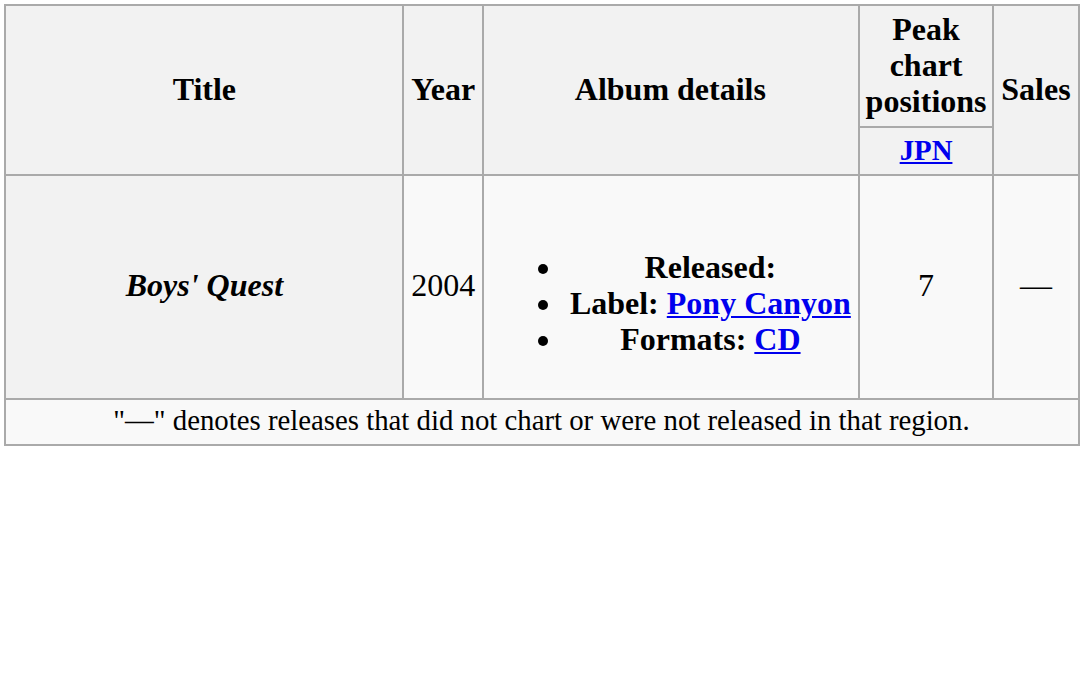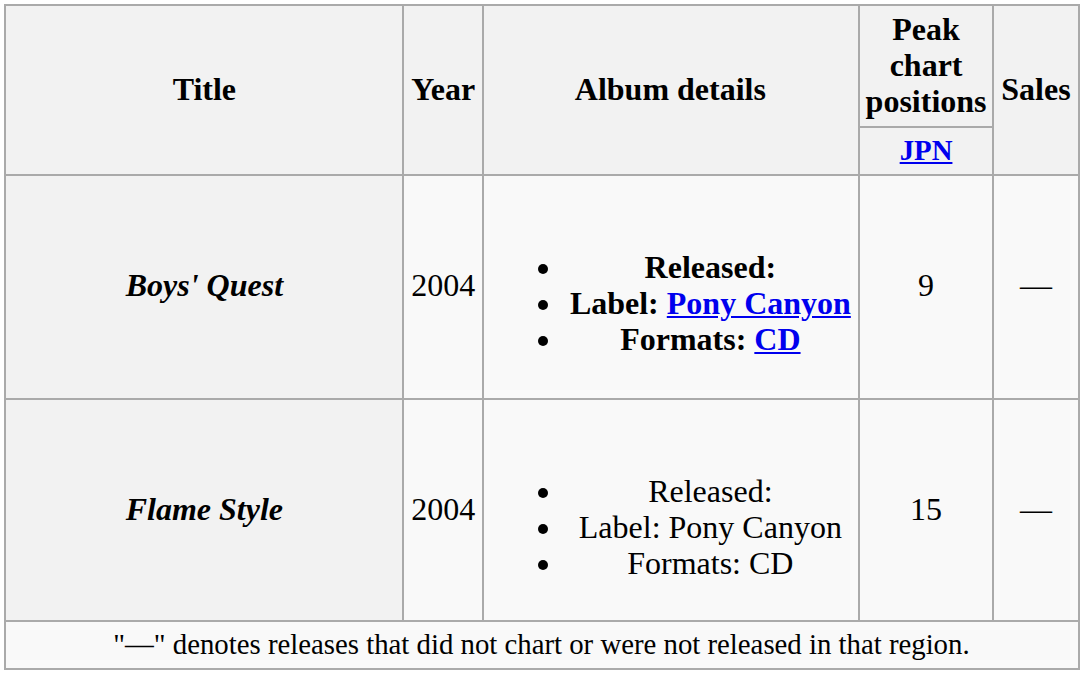 <table class="wikitable plainrowheaders" style="text-align:center;">
 <tr>
 <th scope="col" rowspan="2" style="width:12em;">Title</th>
 <th scope="col" rowspan="2">Year</th>
 <th scope="col" rowspan="2">Album details</th>
 <th scope="col" colspan="1">Peak chart positions</th>
 <th scope="col" rowspan="2">Sales</th>
 </tr>
 <tr>
 <th scope="col" style="width:3em;font-size:90%;"><a href='#'>JPN</a><br></th>
 </tr>
 <tr>
 <th scope="row"><em>Boys' Quest</em></th>
 <td>2004</td>
 <td><strong><br><ul><li>Released: </li><li>Label: <a href='#'>Pony Canyon</a></li><li>Formats: <a href='#'>CD</a></li></ul></strong></td>
-<td>7</td>
+<td>9</td>
+<td>—</td>
+</tr>
+<tr>
+<th scope="row"><em>Flame Style</em></th>
+<td>2004</td>
+<td><br><ul><li>Released: </li><li>Label: Pony Canyon</li><li>Formats: CD</li></ul></td>
+<td>15</td>
 <td>—</td>
 </tr>
 <tr>
 <td colspan="5" style="font-size:90%;">"—" denotes releases that did not chart or were not released in that region.</td>
 </tr>
 </table>
